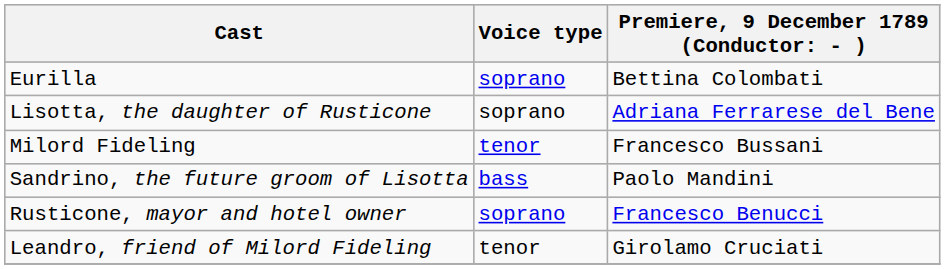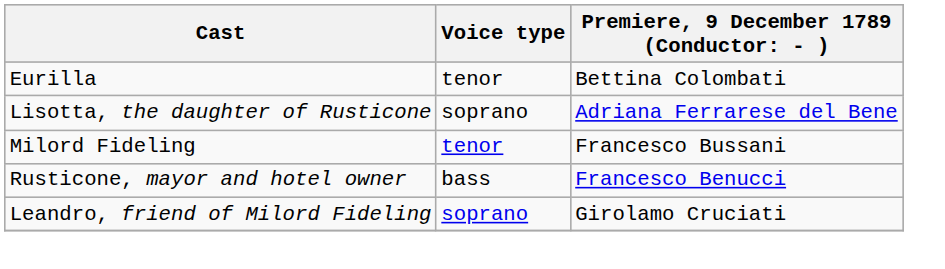 <table class="wikitable">
 <tr>
 <th>Cast</th>
 <th>Voice type</th>
 <th>Premiere, 9 December 1789<br>(Conductor: - )</th>
 </tr>
 <tr>
 <td>Eurilla</td>
-<td><a href='#'>soprano</a></td>
+<td>tenor</td>
 <td>Bettina Colombati</td>
 </tr>
 <tr>
 <td>Lisotta, <em>the daughter of Rusticone</em></td>
 <td>soprano</td>
 <td><a href='#'>Adriana Ferrarese del Bene</a></td>
 </tr>
 <tr>
 <td>Milord Fideling</td>
 <td><a href='#'>tenor</a></td>
 <td>Francesco Bussani</td>
 </tr>
 <tr>
-<td>Sandrino, <em>the future groom of Lisotta</em></td>
-<td><a href='#'>bass</a></td>
-<td>Paolo Mandini</td>
-</tr>
-<tr>
 <td>Rusticone, <em>mayor and hotel owner</em></td>
-<td><a href='#'>soprano</a></td>
+<td>bass</td>
 <td><a href='#'>Francesco Benucci</a></td>
 </tr>
 <tr>
 <td>Leandro, <em>friend of Milord Fideling</em></td>
-<td>tenor</td>
+<td><a href='#'>soprano</a></td>
 <td>Girolamo Cruciati</td>
 </tr>
 <tr>
 </tr>
 </table>
